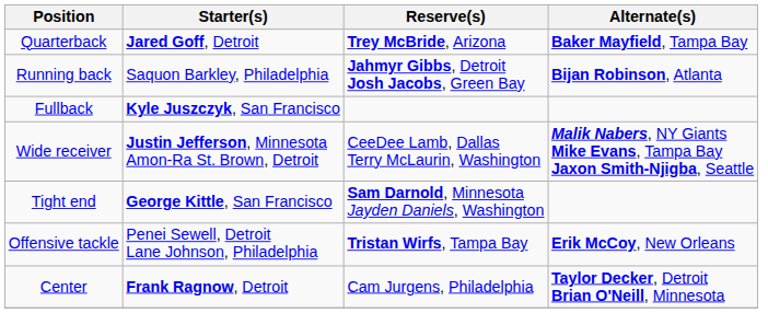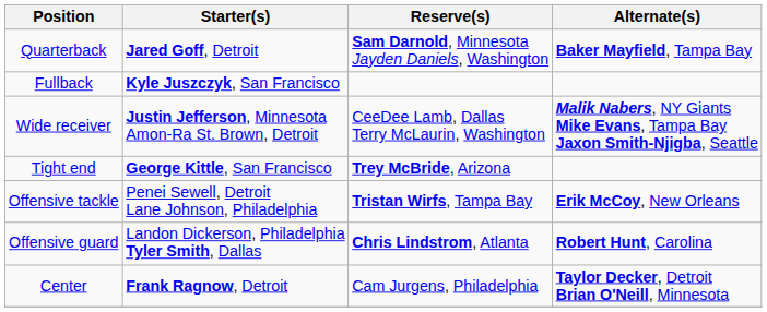 <table class="wikitable">
 <tr>
 <th>Position</th>
 <th>Starter(s)</th>
 <th>Reserve(s)</th>
 <th>Alternate(s)</th>
 </tr>
 <tr>
 <td style="text-align:center"><a href='#'>Quarterback</a></td>
 <td> <strong><a href='#'>Jared Goff</a></strong>, <a href='#'>Detroit</a></td>
-<td> <strong><a href='#'>Trey McBride</a></strong>, <a href='#'>Arizona</a></td>
+<td> <strong><a href='#'>Sam Darnold</a></strong>, <a href='#'>Minnesota</a><br> <em><a href='#'>Jayden Daniels</a></em>, <a href='#'>Washington</a></td>
 <td> <strong><a href='#'>Baker Mayfield</a></strong>, <a href='#'>Tampa Bay</a></td>
-</tr>
-<tr>
-<td style="text-align:center"><a href='#'>Running back</a></td>
-<td> <a href='#'>Saquon Barkley</a>, <a href='#'>Philadelphia</a></td>
-<td> <strong><a href='#'>Jahmyr Gibbs</a></strong>, <a href='#'>Detroit</a><br> <strong><a href='#'>Josh Jacobs</a></strong>, <a href='#'>Green Bay</a></td>
-<td> <strong><a href='#'>Bijan Robinson</a></strong>, <a href='#'>Atlanta</a></td>
 </tr>
 <tr>
 <td style="text-align:center"><a href='#'>Fullback</a></td>
 <td> <strong><a href='#'>Kyle Juszczyk</a></strong>, <a href='#'>San Francisco</a></td>
 <td></td>
 <td></td>
 </tr>
 <tr>
 <td style="text-align:center"><a href='#'>Wide receiver</a></td>
 <td> <strong><a href='#'>Justin Jefferson</a></strong>, <a href='#'>Minnesota</a><br> <a href='#'>Amon-Ra St. Brown</a>, <a href='#'>Detroit</a></td>
 <td> <a href='#'>CeeDee Lamb</a>, <a href='#'>Dallas</a> <br> <a href='#'>Terry McLaurin</a>, <a href='#'>Washington</a></td>
 <td> <strong><em><a href='#'>Malik Nabers</a></em></strong>, <a href='#'>NY Giants</a><br> <strong><a href='#'>Mike Evans</a></strong>, <a href='#'>Tampa Bay</a><br> <strong><a href='#'>Jaxon Smith-Njigba</a></strong>, <a href='#'>Seattle</a></td>
 </tr>
 <tr>
 <td style="text-align:center"><a href='#'>Tight end</a></td>
 <td> <strong><a href='#'>George Kittle</a></strong>, <a href='#'>San Francisco</a></td>
-<td> <strong><a href='#'>Sam Darnold</a></strong>, <a href='#'>Minnesota</a><br> <em><a href='#'>Jayden Daniels</a></em>, <a href='#'>Washington</a></td>
+<td> <strong><a href='#'>Trey McBride</a></strong>, <a href='#'>Arizona</a></td>
 <td></td>
 </tr>
 <tr>
 <td style="text-align:center":><a href='#'>Offensive tackle</a></td>
 <td> <a href='#'>Penei Sewell</a>, <a href='#'>Detroit</a> <br> <a href='#'>Lane Johnson</a>, <a href='#'>Philadelphia</a></td>
 <td> <strong><a href='#'>Tristan Wirfs</a></strong>, <a href='#'>Tampa Bay</a></td>
 <td> <strong><a href='#'>Erik McCoy</a></strong>, <a href='#'>New Orleans</a></td>
+</tr>
+<tr>
+<td style="text-align:center":><a href='#'>Offensive guard</a></td>
+<td> <a href='#'>Landon Dickerson</a>, <a href='#'>Philadelphia</a> <br> <strong><a href='#'>Tyler Smith</a></strong>, <a href='#'>Dallas</a></td>
+<td> <strong><a href='#'>Chris Lindstrom</a></strong>, <a href='#'>Atlanta</a></td>
+<td> <strong><a href='#'>Robert Hunt</a></strong>, <a href='#'>Carolina</a></td>
 </tr>
 <tr>
 <td style="text-align:center":><a href='#'>Center</a></td>
 <td> <strong><a href='#'>Frank Ragnow</a></strong>, <a href='#'>Detroit</a></td>
 <td> <a href='#'>Cam Jurgens</a>, <a href='#'>Philadelphia</a></td>
 <td> <strong><a href='#'>Taylor Decker</a></strong>, <a href='#'>Detroit</a><br> <strong><a href='#'>Brian O'Neill</a></strong>, <a href='#'>Minnesota</a></td>
 </tr>
 <tr>
 </tr>
 </table>
